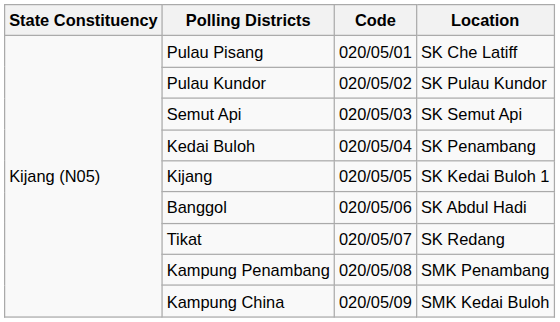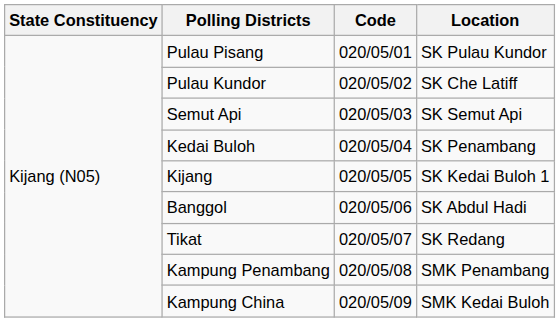 <table class="wikitable sortable mw-collapsible">
 <tr>
 <th><small>State Constituency</small></th>
 <th><small>Polling Districts</small></th>
 <th><small>Code</small></th>
 <th><small>Location</small></th>
 </tr>
 <tr>
 <td rowspan="9"><small>Kijang (N05)</small></td>
 <td><small>Pulau Pisang</small></td>
 <td><small>020/05/01</small></td>
-<td><small>SK Che Latiff</small></td>
+<td><small>SK Pulau Kundor</small></td>
 </tr>
 <tr>
 <td><small>Pulau Kundor</small></td>
 <td><small>020/05/02</small></td>
-<td><small>SK Pulau Kundor</small></td>
+<td><small>SK Che Latiff</small></td>
 </tr>
 <tr>
 <td><small>Semut Api</small></td>
 <td><small>020/05/03</small></td>
 <td><small>SK Semut Api</small></td>
 </tr>
 <tr>
 <td><small>Kedai Buloh</small></td>
 <td><small>020/05/04</small></td>
 <td><small>SK Penambang</small></td>
 </tr>
 <tr>
 <td><small>Kijang</small></td>
 <td><small>020/05/05</small></td>
 <td><small>SK Kedai Buloh 1</small></td>
 </tr>
 <tr>
 <td><small>Banggol</small></td>
 <td><small>020/05/06</small></td>
 <td><small>SK Abdul Hadi</small></td>
 </tr>
 <tr>
 <td><small>Tikat</small></td>
 <td><small>020/05/07</small></td>
 <td><small>SK Redang</small></td>
 </tr>
 <tr>
 <td><small>Kampung Penambang</small></td>
 <td><small>020/05/08</small></td>
 <td><small>SMK Penambang</small></td>
 </tr>
 <tr>
 <td><small>Kampung China</small></td>
 <td><small>020/05/09</small></td>
 <td><small>SMK Kedai Buloh</small></td>
 </tr>
 </table>
